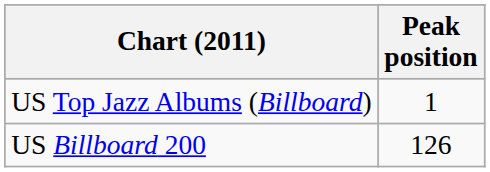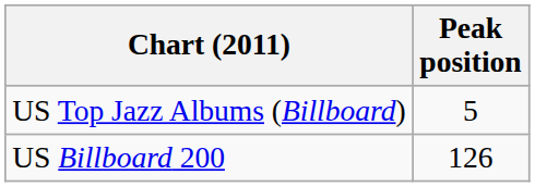 <table class="wikitable">
 <tr>
 <th>Chart (2011)</th>
 <th>Peak<br>position</th>
 </tr>
 <tr>
 <td>US <a href='#'>Top Jazz Albums</a> (<em><a href='#'>Billboard</a></em>)</td>
-<td style="text-align:center">1</td>
+<td style="text-align:center">5</td>
 </tr>
 <tr>
 <td>US <a href='#'><em>Billboard</em> 200</a></td>
 <td style="text-align:center">126</td>
 </tr>
 </table>
